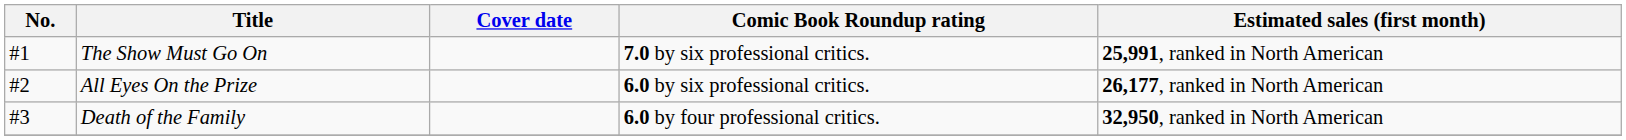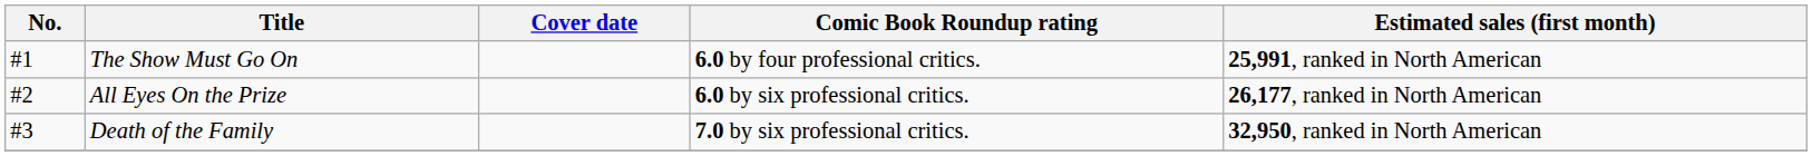 <table class="wikitable" width=100% border="1">
 <tr>
 <th>No.</th>
 <th>Title</th>
 <th><a href='#'>Cover date</a></th>
 <th>Comic Book Roundup rating</th>
 <th>Estimated sales (first month)</th>
 </tr>
 <tr>
 <td>#1</td>
 <td><em>The Show Must Go On</em></td>
 <td></td>
-<td><strong>7.0</strong> by six professional critics.</td>
+<td><strong>6.0</strong> by four professional critics.</td>
 <td><strong>25,991</strong>, ranked in North American</td>
 </tr>
 <tr>
 <td>#2</td>
 <td><em>All Eyes On the Prize</em></td>
 <td></td>
 <td><strong>6.0</strong> by six professional critics.</td>
 <td><strong>26,177</strong>, ranked in North American</td>
 </tr>
 <tr>
 <td>#3</td>
 <td><em>Death of the Family</em></td>
 <td></td>
-<td><strong>6.0</strong> by four professional critics.</td>
+<td><strong>7.0</strong> by six professional critics.</td>
 <td><strong>32,950</strong>, ranked in North American</td>
 </tr>
 <tr>
 </tr>
 </table>
